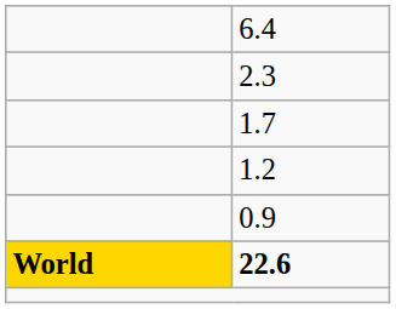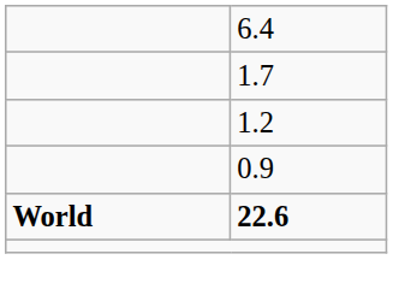 <table class="wikitable floatright" style="width:13em; text-align:left;">
 <tr>
 <td></td>
 <td>6.4</td>
-</tr>
-<tr>
-<td></td>
-<td>2.3</td>
 </tr>
 <tr>
 <td></td>
 <td>1.7</td>
 </tr>
 <tr>
 <td></td>
 <td>1.2</td>
 </tr>
 <tr>
 <td></td>
 <td>0.9</td>
 </tr>
 <tr>
-<td style="background: gold;"><strong>World</strong></td>
+<td><strong>World</strong></td>
 <td><strong>22.6</strong></td>
 </tr>
 <tr>
 <td colspan=2></td>
 </tr>
 </table>
